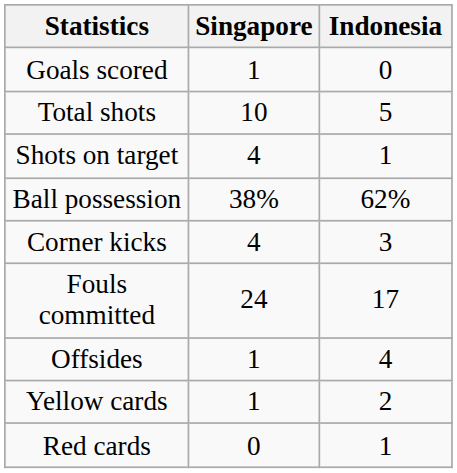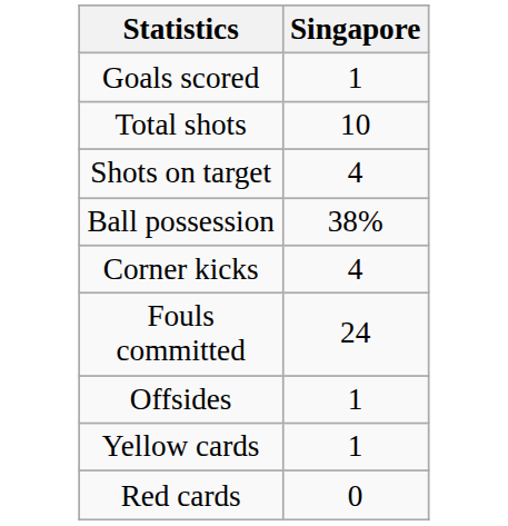 <table class="wikitable" style="text-align:center;margin: auto">
 <tr>
 <th scope=col width=100>Statistics</th>
 <th scope=col width=70>Singapore</th>
-<th scope=col width=70>Indonesia</th>
 </tr>
 <tr>
 <td>Goals scored</td>
 <td>1</td>
-<td>0</td>
 </tr>
 <tr>
 <td>Total shots</td>
 <td>10</td>
-<td>5</td>
 </tr>
 <tr>
 <td>Shots on target</td>
 <td>4</td>
-<td>1</td>
 </tr>
 <tr>
 <td>Ball possession</td>
 <td>38%</td>
-<td>62%</td>
 </tr>
 <tr>
 <td>Corner kicks</td>
 <td>4</td>
-<td>3</td>
 </tr>
 <tr>
 <td>Fouls committed</td>
 <td>24</td>
-<td>17</td>
 </tr>
 <tr>
 <td>Offsides</td>
 <td>1</td>
-<td>4</td>
 </tr>
 <tr>
 <td>Yellow cards</td>
 <td>1</td>
-<td>2</td>
 </tr>
 <tr>
 <td>Red cards</td>
 <td>0</td>
-<td>1</td>
 </tr>
 </table>
